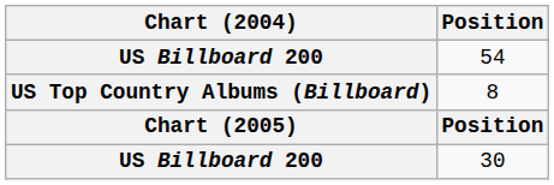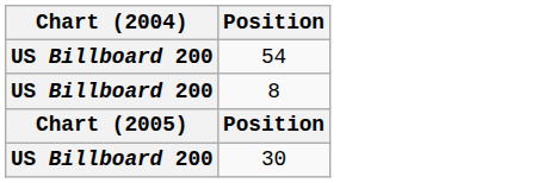 <table class="wikitable plainrowheaders" style="text-align:center">
 <tr>
 <th scope="col">Chart (2004)</th>
 <th scope="col">Position</th>
 </tr>
 <tr>
 <th scope="row">US <em>Billboard</em> 200</th>
 <td>54</td>
 </tr>
 <tr>
-<th scope="row">US Top Country Albums (<em>Billboard</em>)</th>
+<th scope="row">US <em>Billboard</em> 200</th>
 <td>8</td>
 </tr>
 <tr>
 <th scope="col">Chart (2005)</th>
 <th scope="col">Position</th>
 </tr>
 <tr>
 <th scope="row">US <em>Billboard</em> 200</th>
 <td>30</td>
 </tr>
 </table>
